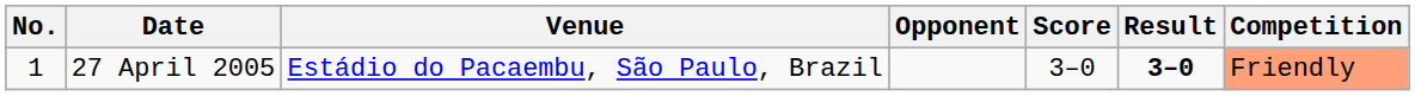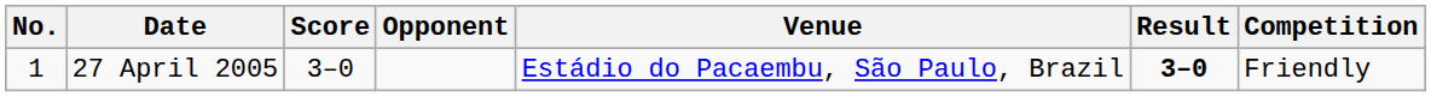 <table class="wikitable sortable">
 <tr>
 <th scope="col">No.</th>
 <th scope="col">Date</th>
+<th scope="col">Score</th>
+<th scope="col">Opponent</th>
 <th scope="col">Venue</th>
-<th scope="col">Opponent</th>
-<th scope="col">Score</th>
 <th scope="col">Result</th>
 <th scope="col">Competition</th>
 </tr>
 <tr>
 <td align="center">1</td>
 <td>27 April 2005</td>
+<td align="center">3–0</td>
+<td></td>
 <td><a href='#'>Estádio do Pacaembu</a>, <a href='#'>São Paulo</a>, Brazil</td>
-<td></td>
-<td align="center">3–0</td>
 <td align="center"><strong>3–0</strong></td>
-<td style="background: lightsalmon;">Friendly</td>
+<td>Friendly</td>
 </tr>
 </table>
